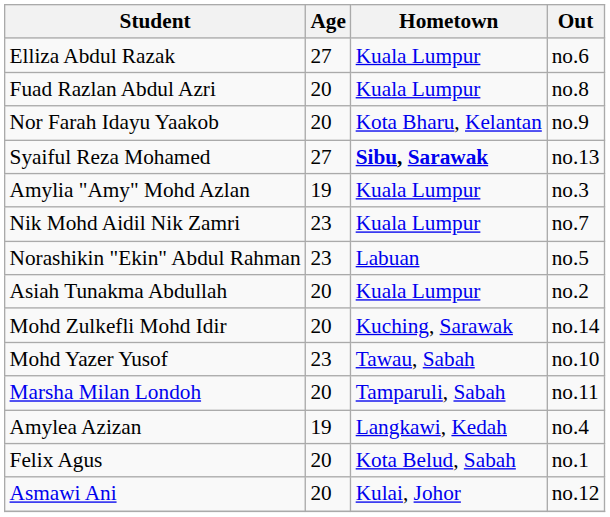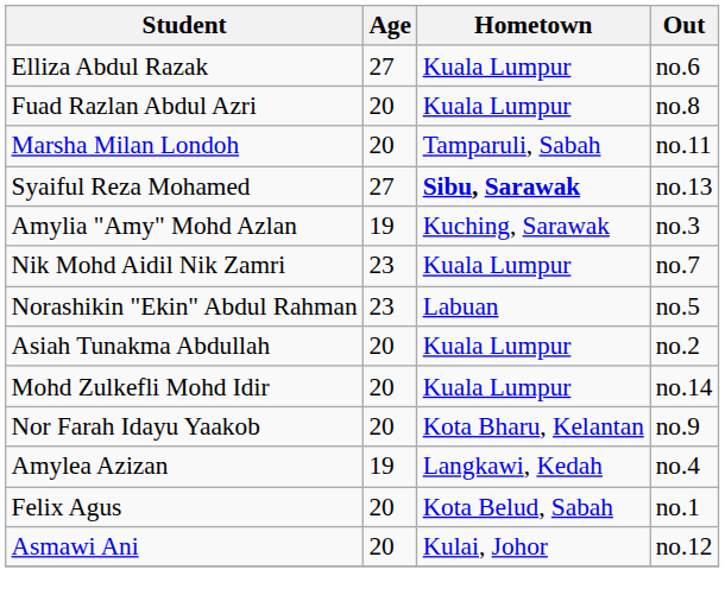 <table class="wikitable">
 <tr>
 <th>Student</th>
 <th>Age</th>
 <th>Hometown</th>
 <th>Out</th>
 </tr>
 <tr>
 <td>Elliza Abdul Razak</td>
 <td>27</td>
 <td><a href='#'>Kuala Lumpur</a></td>
 <td>no.6</td>
 </tr>
 <tr>
 <td>Fuad Razlan Abdul Azri</td>
 <td>20</td>
 <td><a href='#'>Kuala Lumpur</a></td>
 <td>no.8</td>
 </tr>
 <tr>
-<td>Nor Farah Idayu Yaakob</td>
+<td><a href='#'>Marsha Milan Londoh</a></td>
 <td>20</td>
-<td><a href='#'>Kota Bharu</a>, <a href='#'>Kelantan</a></td>
-<td>no.9</td>
+<td><a href='#'>Tamparuli</a>, <a href='#'>Sabah</a></td>
+<td>no.11</td>
 </tr>
 <tr>
 <td>Syaiful Reza Mohamed</td>
 <td>27</td>
 <td><strong><a href='#'>Sibu</a>, <a href='#'>Sarawak</a></strong></td>
 <td>no.13</td>
 </tr>
 <tr>
 <td>Amylia "Amy" Mohd Azlan</td>
 <td>19</td>
-<td><a href='#'>Kuala Lumpur</a></td>
+<td><a href='#'>Kuching</a>, <a href='#'>Sarawak</a></td>
 <td>no.3</td>
 </tr>
 <tr>
 <td>Nik Mohd Aidil Nik Zamri</td>
 <td>23</td>
 <td><a href='#'>Kuala Lumpur</a></td>
 <td>no.7</td>
 </tr>
 <tr>
 <td>Norashikin "Ekin" Abdul Rahman</td>
 <td>23</td>
 <td><a href='#'>Labuan</a></td>
 <td>no.5</td>
 </tr>
 <tr>
 <td>Asiah Tunakma Abdullah</td>
 <td>20</td>
 <td><a href='#'>Kuala Lumpur</a></td>
 <td>no.2</td>
 </tr>
 <tr>
 <td>Mohd Zulkefli Mohd Idir</td>
 <td>20</td>
-<td><a href='#'>Kuching</a>, <a href='#'>Sarawak</a></td>
+<td><a href='#'>Kuala Lumpur</a></td>
 <td>no.14</td>
 </tr>
 <tr>
-<td>Mohd Yazer Yusof</td>
-<td>23</td>
-<td><a href='#'>Tawau</a>, <a href='#'>Sabah</a></td>
-<td>no.10</td>
-</tr>
-<tr>
-<td><a href='#'>Marsha Milan Londoh</a></td>
+<td>Nor Farah Idayu Yaakob</td>
 <td>20</td>
-<td><a href='#'>Tamparuli</a>, <a href='#'>Sabah</a></td>
-<td>no.11</td>
+<td><a href='#'>Kota Bharu</a>, <a href='#'>Kelantan</a></td>
+<td>no.9</td>
 </tr>
 <tr>
 <td>Amylea Azizan</td>
 <td>19</td>
 <td><a href='#'>Langkawi</a>, <a href='#'>Kedah</a></td>
 <td>no.4</td>
 </tr>
 <tr>
 <td>Felix Agus</td>
 <td>20</td>
 <td><a href='#'>Kota Belud</a>, <a href='#'>Sabah</a></td>
 <td>no.1</td>
 </tr>
 <tr>
 <td><a href='#'>Asmawi Ani</a></td>
 <td>20</td>
 <td><a href='#'>Kulai</a>, <a href='#'>Johor</a></td>
 <td>no.12</td>
 </tr>
 <tr>
 </tr>
 </table>
